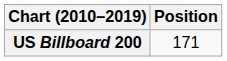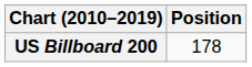 <table class="wikitable plainrowheaders" style="text-align:center">
 <tr>
 <th scope="col">Chart (2010–2019)</th>
 <th scope="col">Position</th>
 </tr>
 <tr>
 <th scope="row">US <em>Billboard</em> 200</th>
-<td>171</td>
+<td>178</td>
 </tr>
 </table>
